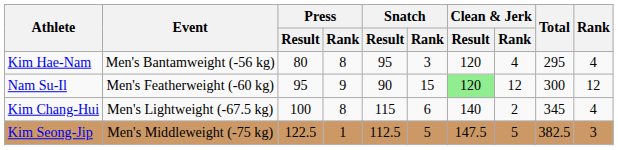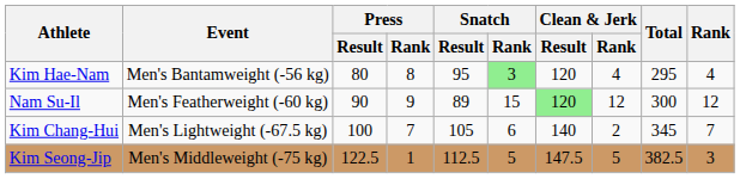 <table class="wikitable" style="font-size:90%; text-align:center;">
 <tr>
 <th rowspan="2">Athlete</th>
 <th rowspan="2">Event</th>
 <th colspan="2">Press</th>
 <th colspan="2">Snatch</th>
 <th colspan="2">Clean & Jerk</th>
 <th rowspan="2">Total</th>
 <th rowspan="2">Rank</th>
 </tr>
 <tr>
 <th>Result</th>
 <th>Rank</th>
 <th>Result</th>
 <th>Rank</th>
 <th>Result</th>
 <th>Rank</th>
 </tr>
 <tr>
 <td align=left><a href='#'>Kim Hae-Nam</a></td>
 <td>Men's Bantamweight (-56 kg)</td>
 <td>80</td>
 <td>8</td>
 <td>95</td>
-<td>3</td>
+<td style="background: lightgreen;">3</td>
 <td>120</td>
 <td>4</td>
 <td>295</td>
 <td>4</td>
 </tr>
 <tr>
 <td align=left><a href='#'>Nam Su-Il</a></td>
 <td>Men's Featherweight (-60 kg)</td>
-<td>95</td>
+<td>90</td>
 <td>9</td>
-<td>90</td>
+<td>89</td>
 <td>15</td>
 <td style="background: lightgreen;">120</td>
 <td>12</td>
 <td>300</td>
 <td>12</td>
 </tr>
 <tr>
 <td align=left><a href='#'>Kim Chang-Hui</a></td>
 <td>Men's Lightweight (-67.5 kg)</td>
 <td>100</td>
-<td>8</td>
-<td>115</td>
+<td>7</td>
+<td>105</td>
 <td>6</td>
 <td>140</td>
 <td>2</td>
 <td>345</td>
-<td>4</td>
+<td>7</td>
 </tr>
 <tr bgcolor=cc9966>
 <td align=left><a href='#'>Kim Seong-Jip</a></td>
 <td>Men's Middleweight (-75 kg)</td>
 <td>122.5</td>
 <td>1</td>
 <td>112.5</td>
 <td>5</td>
 <td>147.5</td>
 <td>5</td>
 <td>382.5</td>
 <td>3</td>
 </tr>
 </table>
